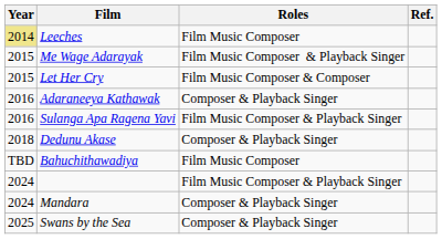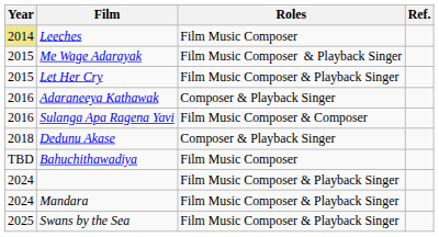 <table class="wikitable">
 <tr>
 <th>Year</th>
 <th>Film</th>
 <th>Roles</th>
 <th>Ref.</th>
 </tr>
 <tr>
 <td style="background: khaki;">2014</td>
 <td><em><a href='#'>Leeches</a></em></td>
 <td>Film Music Composer</td>
 <td></td>
 </tr>
 <tr>
 <td>2015</td>
 <td><em><a href='#'>Me Wage Adarayak</a></em></td>
 <td>Film Music Composer  & Playback Singer</td>
 <td></td>
 </tr>
 <tr>
 <td>2015</td>
 <td><em><a href='#'>Let Her Cry</a></em></td>
-<td>Film Music Composer & Composer</td>
+<td>Film Music Composer & Playback Singer</td>
 <td></td>
 </tr>
 <tr>
 <td>2016</td>
 <td><em><a href='#'>Adaraneeya Kathawak</a></em></td>
 <td>Composer & Playback Singer</td>
 <td></td>
 </tr>
 <tr>
 <td>2016</td>
 <td><em><a href='#'>Sulanga Apa Ragena Yavi</a></em></td>
-<td>Film Music Composer & Playback Singer</td>
+<td>Film Music Composer & Composer</td>
 <td></td>
 </tr>
 <tr>
 <td>2018</td>
 <td><em><a href='#'>Dedunu Akase</a></em></td>
 <td>Composer & Playback Singer</td>
 <td></td>
 </tr>
 <tr>
 <td>TBD</td>
 <td><em><a href='#'>Bahuchithawadiya</a></em></td>
 <td>Film Music Composer</td>
 <td></td>
 </tr>
 <tr>
 <td>2024</td>
 <td><em></em></td>
 <td>Film Music Composer & Playback Singer</td>
 <td></td>
 </tr>
 <tr>
 <td>2024</td>
 <td><em>Mandara</em></td>
-<td>Composer & Playback Singer</td>
+<td>Film Music Composer & Playback Singer</td>
 <td></td>
 </tr>
 <tr>
 <td>2025</td>
 <td><em>Swans by the Sea</em></td>
-<td>Composer & Playback Singer</td>
+<td>Film Music Composer & Playback Singer</td>
 <td></td>
 </tr>
 </table>
